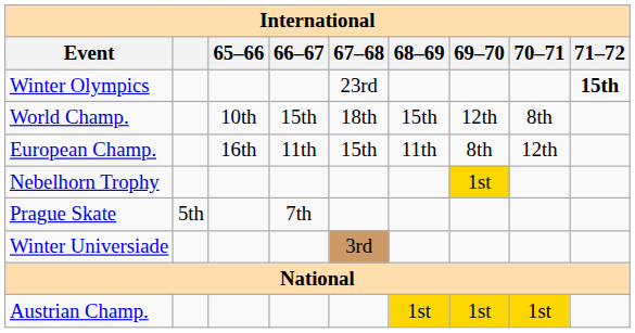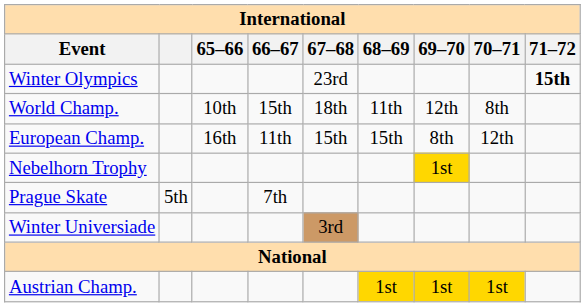 <table class="wikitable" style="text-align:center">
 <tr>
 <th style="background-color: #ffdead; " colspan=9 align=center>International</th>
 </tr>
 <tr>
 <th>Event</th>
 <th></th>
 <th>65–66</th>
 <th>66–67</th>
 <th>67–68</th>
 <th>68–69</th>
 <th>69–70</th>
 <th>70–71</th>
 <th>71–72</th>
 </tr>
 <tr>
 <td align=left><a href='#'>Winter Olympics</a></td>
 <td></td>
 <td></td>
 <td></td>
 <td>23rd</td>
 <td></td>
 <td></td>
 <td></td>
 <td><strong>15th</strong></td>
 </tr>
 <tr>
 <td align=left><a href='#'>World Champ.</a></td>
 <td></td>
 <td>10th</td>
 <td>15th</td>
 <td>18th</td>
-<td>15th</td>
+<td>11th</td>
 <td>12th</td>
 <td>8th</td>
 <td></td>
 </tr>
 <tr>
 <td align=left><a href='#'>European Champ.</a></td>
 <td></td>
 <td>16th</td>
 <td>11th</td>
 <td>15th</td>
-<td>11th</td>
+<td>15th</td>
 <td>8th</td>
 <td>12th</td>
 <td></td>
 </tr>
 <tr>
 <td align=left><a href='#'>Nebelhorn Trophy</a></td>
 <td></td>
 <td></td>
 <td></td>
 <td></td>
 <td></td>
 <td bgcolor=gold>1st</td>
 <td></td>
 <td></td>
 </tr>
 <tr>
 <td align=left><a href='#'>Prague Skate</a></td>
 <td>5th</td>
 <td></td>
 <td>7th</td>
 <td></td>
 <td></td>
 <td></td>
 <td></td>
 <td></td>
 </tr>
 <tr>
 <td align=left><a href='#'>Winter Universiade</a></td>
 <td></td>
 <td></td>
 <td></td>
 <td bgcolor=cc9966>3rd</td>
 <td></td>
 <td></td>
 <td></td>
 <td></td>
 </tr>
 <tr>
 <th style="background-color: #ffdead; " colspan=9 align=center>National</th>
 </tr>
 <tr>
 <td align=left><a href='#'>Austrian Champ.</a></td>
 <td></td>
 <td></td>
 <td></td>
 <td></td>
 <td bgcolor=gold>1st</td>
 <td bgcolor=gold>1st</td>
 <td bgcolor=gold>1st</td>
 <td></td>
 </tr>
 </table>
